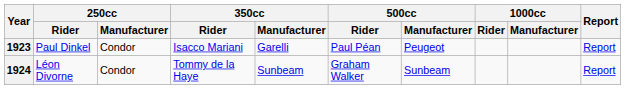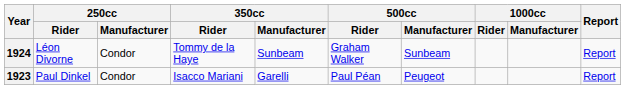 <table class="wikitable" style="font-size: 95%;">
 <tr>
 <th scope="col" rowspan=2>Year</th>
 <th scope="col" colspan=2>250cc</th>
 <th scope="col" colspan=2>350cc</th>
 <th scope="col" colspan=2>500cc</th>
 <th scope="col" colspan=2>1000cc</th>
 <th scope="col" rowspan=2>Report</th>
 </tr>
 <tr>
 <th>Rider</th>
 <th>Manufacturer</th>
 <th>Rider</th>
 <th>Manufacturer</th>
 <th>Rider</th>
 <th>Manufacturer</th>
 <th>Rider</th>
 <th>Manufacturer</th>
 </tr>
 <tr>
+<th>1924</th>
+<td> <a href='#'>Léon Divorne</a></td>
+<td>Condor</td>
+<td> <a href='#'>Tommy de la Haye</a></td>
+<td><a href='#'>Sunbeam</a></td>
+<td> <a href='#'>Graham Walker</a></td>
+<td><a href='#'>Sunbeam</a></td>
+<td></td>
+<td></td>
+<td><a href='#'>Report</a></td>
+</tr>
+<tr>
 <th>1923</th>
 <td> <a href='#'>Paul Dinkel</a></td>
 <td>Condor</td>
 <td> <a href='#'>Isacco Mariani</a></td>
 <td><a href='#'>Garelli</a></td>
 <td> <a href='#'>Paul Péan</a></td>
 <td><a href='#'>Peugeot</a></td>
 <td></td>
 <td></td>
 <td><a href='#'>Report</a></td>
 </tr>
-<tr>
-<th>1924</th>
-<td> <a href='#'>Léon Divorne</a></td>
-<td>Condor</td>
-<td> <a href='#'>Tommy de la Haye</a></td>
-<td><a href='#'>Sunbeam</a></td>
-<td> <a href='#'>Graham Walker</a></td>
-<td><a href='#'>Sunbeam</a></td>
-<td></td>
-<td></td>
-<td><a href='#'>Report</a></td>
-</tr>
 </table>
